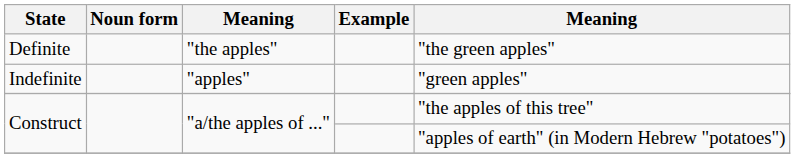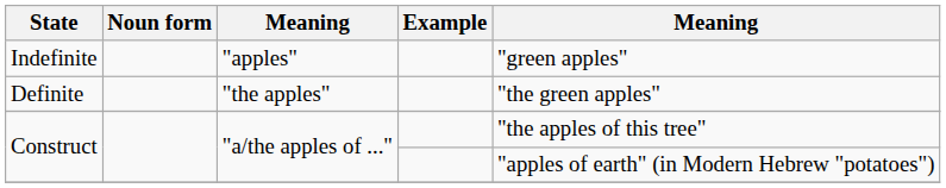 <table class="wikitable">
 <tr>
 <th>State</th>
 <th>Noun form</th>
 <th>Meaning</th>
 <th>Example</th>
 <th>Meaning</th>
 </tr>
 <tr>
+<td>Indefinite</td>
+<td> <em></em></td>
+<td>"apples"</td>
+<td> <em></em></td>
+<td>"green apples"</td>
+</tr>
+<tr>
 <td>Definite</td>
 <td> <em></em></td>
 <td>"the apples"</td>
 <td> <em></em></td>
 <td>"the green apples"</td>
-</tr>
-<tr>
-<td>Indefinite</td>
-<td> <em></em></td>
-<td>"apples"</td>
-<td> <em></em></td>
-<td>"green apples"</td>
 </tr>
 <tr>
 </tr>
 <tr>
 <td rowspan="2">Construct</td>
 <td rowspan="2"> <em></em></td>
 <td rowspan="2">"a/the apples of ..."</td>
 <td> <em></em></td>
 <td>"the apples of this tree"</td>
 </tr>
 <tr>
 <td> <em></em></td>
 <td>"apples of earth" (in Modern Hebrew "potatoes")</td>
 </tr>
 <tr>
 </tr>
 </table>
